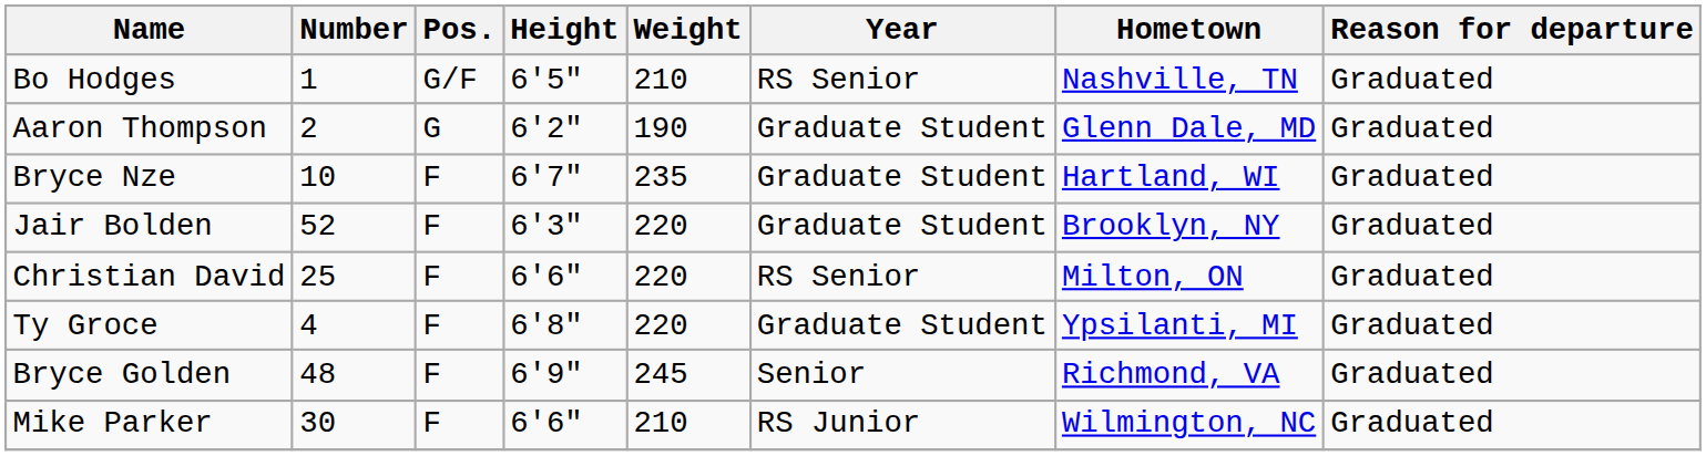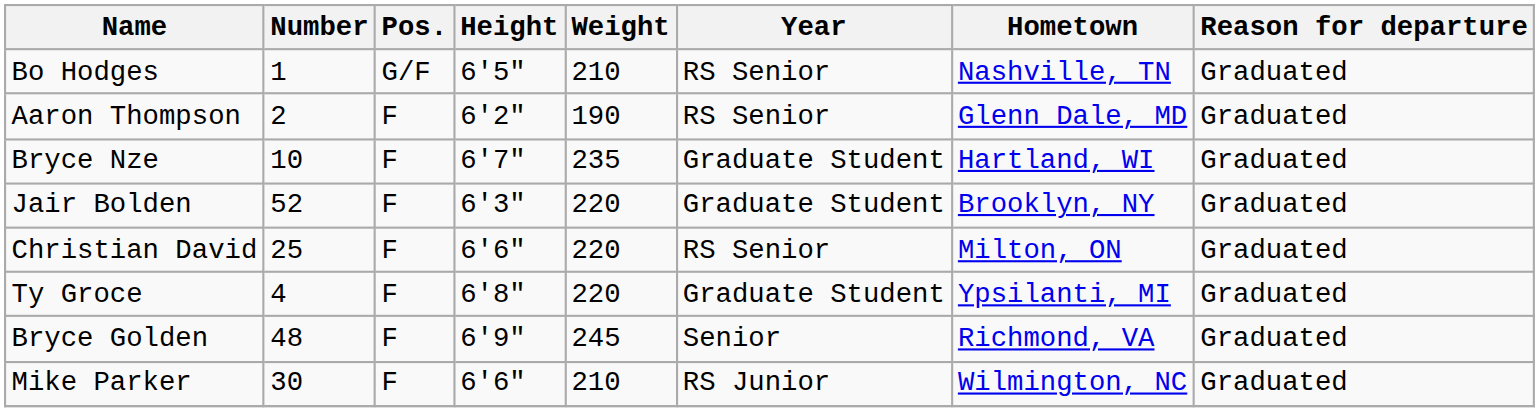 <table class="wikitable sortable" border="1">
 <tr>
 <th>Name</th>
 <th>Number</th>
 <th>Pos.</th>
 <th>Height</th>
 <th>Weight</th>
 <th>Year</th>
 <th>Hometown</th>
 <th class="unsortable">Reason for departure</th>
 </tr>
 <tr>
 <td>Bo Hodges</td>
 <td>1</td>
 <td>G/F</td>
 <td>6'5"</td>
 <td>210</td>
 <td>RS Senior</td>
 <td><a href='#'>Nashville, TN</a></td>
 <td>Graduated</td>
 </tr>
 <tr>
 <td>Aaron Thompson</td>
 <td>2</td>
-<td>G</td>
+<td>F</td>
 <td>6'2"</td>
 <td>190</td>
-<td>Graduate Student</td>
+<td>RS Senior</td>
 <td><a href='#'>Glenn Dale, MD</a></td>
 <td>Graduated</td>
 </tr>
 <tr>
 <td>Bryce Nze</td>
 <td>10</td>
 <td>F</td>
 <td>6'7"</td>
 <td>235</td>
 <td>Graduate Student</td>
 <td><a href='#'>Hartland, WI</a></td>
 <td>Graduated</td>
 </tr>
 <tr>
 <td>Jair Bolden</td>
 <td>52</td>
 <td>F</td>
 <td>6'3"</td>
 <td>220</td>
 <td>Graduate Student</td>
 <td><a href='#'>Brooklyn, NY</a></td>
 <td>Graduated</td>
 </tr>
 <tr>
 <td>Christian David</td>
 <td>25</td>
 <td>F</td>
 <td>6'6"</td>
 <td>220</td>
 <td>RS Senior</td>
 <td><a href='#'>Milton, ON</a></td>
 <td>Graduated</td>
 </tr>
 <tr>
 <td>Ty Groce</td>
 <td>4</td>
 <td>F</td>
 <td>6'8"</td>
 <td>220</td>
 <td>Graduate Student</td>
 <td><a href='#'>Ypsilanti, MI</a></td>
 <td>Graduated</td>
 </tr>
 <tr>
 <td>Bryce Golden</td>
 <td>48</td>
 <td>F</td>
 <td>6'9"</td>
 <td>245</td>
 <td>Senior</td>
 <td><a href='#'>Richmond, VA</a></td>
 <td>Graduated</td>
 </tr>
 <tr>
 <td>Mike Parker</td>
 <td>30</td>
 <td>F</td>
 <td>6'6"</td>
 <td>210</td>
 <td>RS Junior</td>
 <td><a href='#'>Wilmington, NC</a></td>
 <td>Graduated</td>
 </tr>
 <tr>
 </tr>
 </table>
